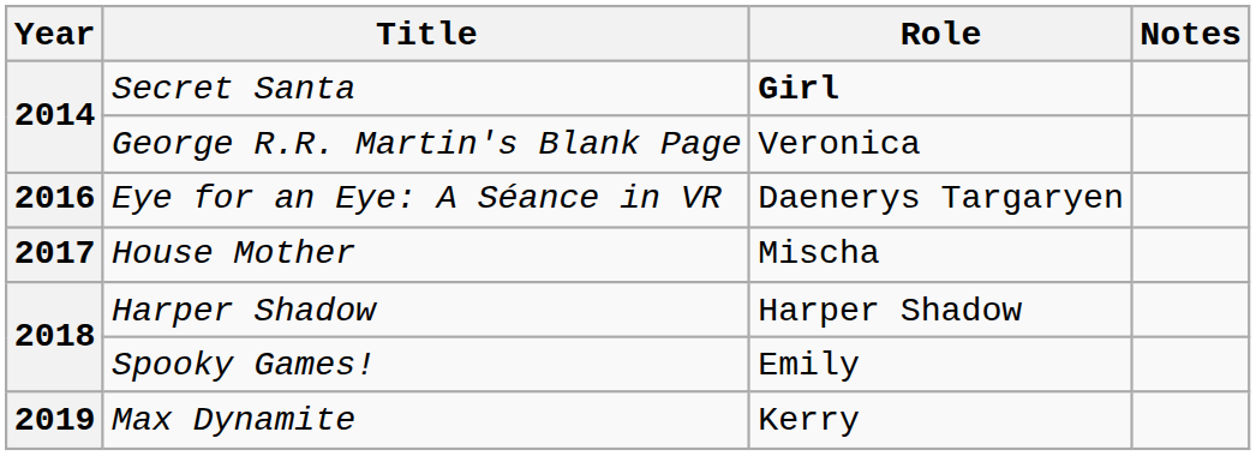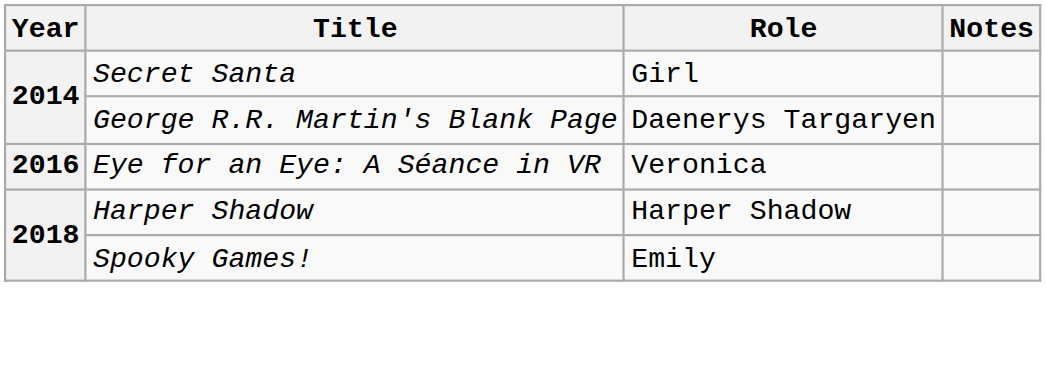 <table class="wikitable plainrowheaders sortable"  style=font-size:100%>
 <tr>
 <th scope="col">Year</th>
 <th scope="col">Title</th>
 <th scope="col">Role</th>
 <th scope="col">Notes</th>
 </tr>
 <tr>
 <th scope=row rowspan="2">2014</th>
 <td><em>Secret Santa</em></td>
-<td><strong>Girl</strong></td>
+<td>Girl</td>
 <td></td>
 </tr>
 <tr>
 <td><em>George R.R. Martin's Blank Page</em></td>
-<td>Veronica</td>
+<td>Daenerys Targaryen</td>
 <td></td>
 </tr>
 <tr>
 <th scope=row>2016</th>
 <td><em>Eye for an Eye: A Séance in VR</em></td>
-<td>Daenerys Targaryen</td>
-<td></td>
-</tr>
-<tr>
-<th scope=row>2017</th>
-<td><em>House Mother</em></td>
-<td>Mischa</td>
+<td>Veronica</td>
 <td></td>
 </tr>
 <tr>
 <th scope=row rowspan="2">2018</th>
 <td><em>Harper Shadow</em></td>
 <td>Harper Shadow</td>
 <td></td>
 </tr>
 <tr>
 <td><em>Spooky Games!</em></td>
 <td>Emily</td>
 <td></td>
 </tr>
-<tr>
-<th scope=row>2019</th>
-<td><em>Max Dynamite</em></td>
-<td>Kerry</td>
-<td></td>
-</tr>
 </table>
